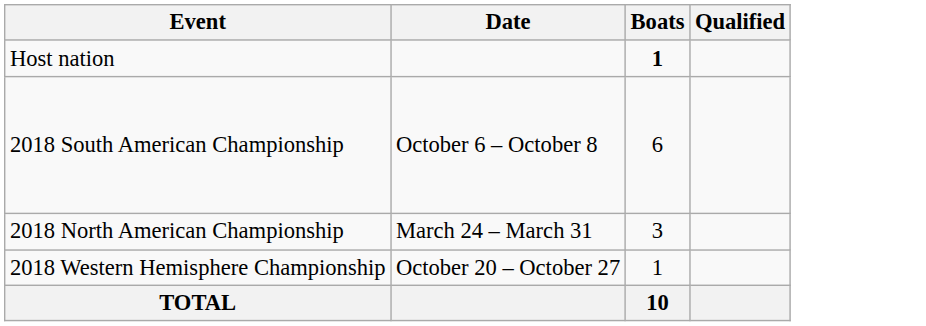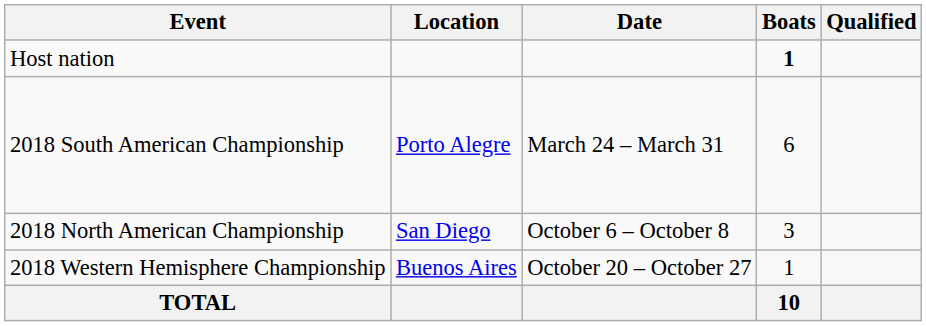 <table class="wikitable">
 <tr>
 <th>Event</th>
+<th>Location</th>
 <th>Date</th>
 <th>Boats</th>
 <th>Qualified</th>
 </tr>
 <tr>
 <td>Host nation</td>
 <td></td>
+<td></td>
 <td align="center"><strong>1</strong></td>
 <td></td>
 </tr>
 <tr>
 <td>2018 South American Championship</td>
-<td>October 6 – October 8</td>
+<td> <a href='#'>Porto Alegre</a></td>
+<td>March 24 – March 31</td>
 <td align="center">6</td>
 <td><br><br><br><br><br></td>
 </tr>
 <tr>
 <td>2018 North American Championship</td>
-<td>March 24 – March 31</td>
+<td> <a href='#'>San Diego</a></td>
+<td>October 6 – October 8</td>
 <td align="center">3</td>
 <td><br></td>
 </tr>
 <tr>
 <td>2018 Western Hemisphere Championship</td>
+<td> <a href='#'>Buenos Aires</a></td>
 <td>October 20 – October 27</td>
 <td align="center">1</td>
 <td></td>
 </tr>
 <tr>
 <th>TOTAL</th>
 <th></th>
+<th></th>
 <th>10</th>
 <th></th>
 </tr>
 </table>
